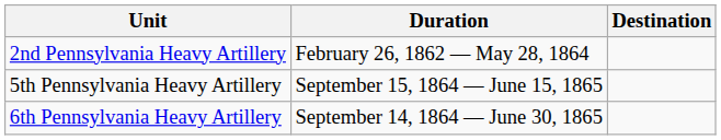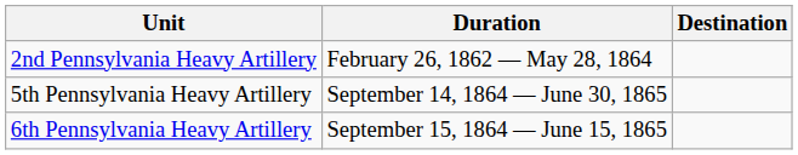 <table class="wikitable">
 <tr>
 <th>Unit</th>
 <th>Duration</th>
 <th>Destination</th>
 </tr>
 <tr>
 <td><a href='#'>2nd Pennsylvania Heavy Artillery</a></td>
 <td>February 26, 1862 — May 28, 1864</td>
 <td></td>
 </tr>
 <tr>
 <td>5th Pennsylvania Heavy Artillery</td>
-<td>September 15, 1864 — June 15, 1865</td>
+<td>September 14, 1864 — June 30, 1865</td>
 <td></td>
 </tr>
 <tr>
 <td><a href='#'>6th Pennsylvania Heavy Artillery</a></td>
-<td>September 14, 1864 — June 30, 1865</td>
+<td>September 15, 1864 — June 15, 1865</td>
 <td></td>
 </tr>
 </table>
